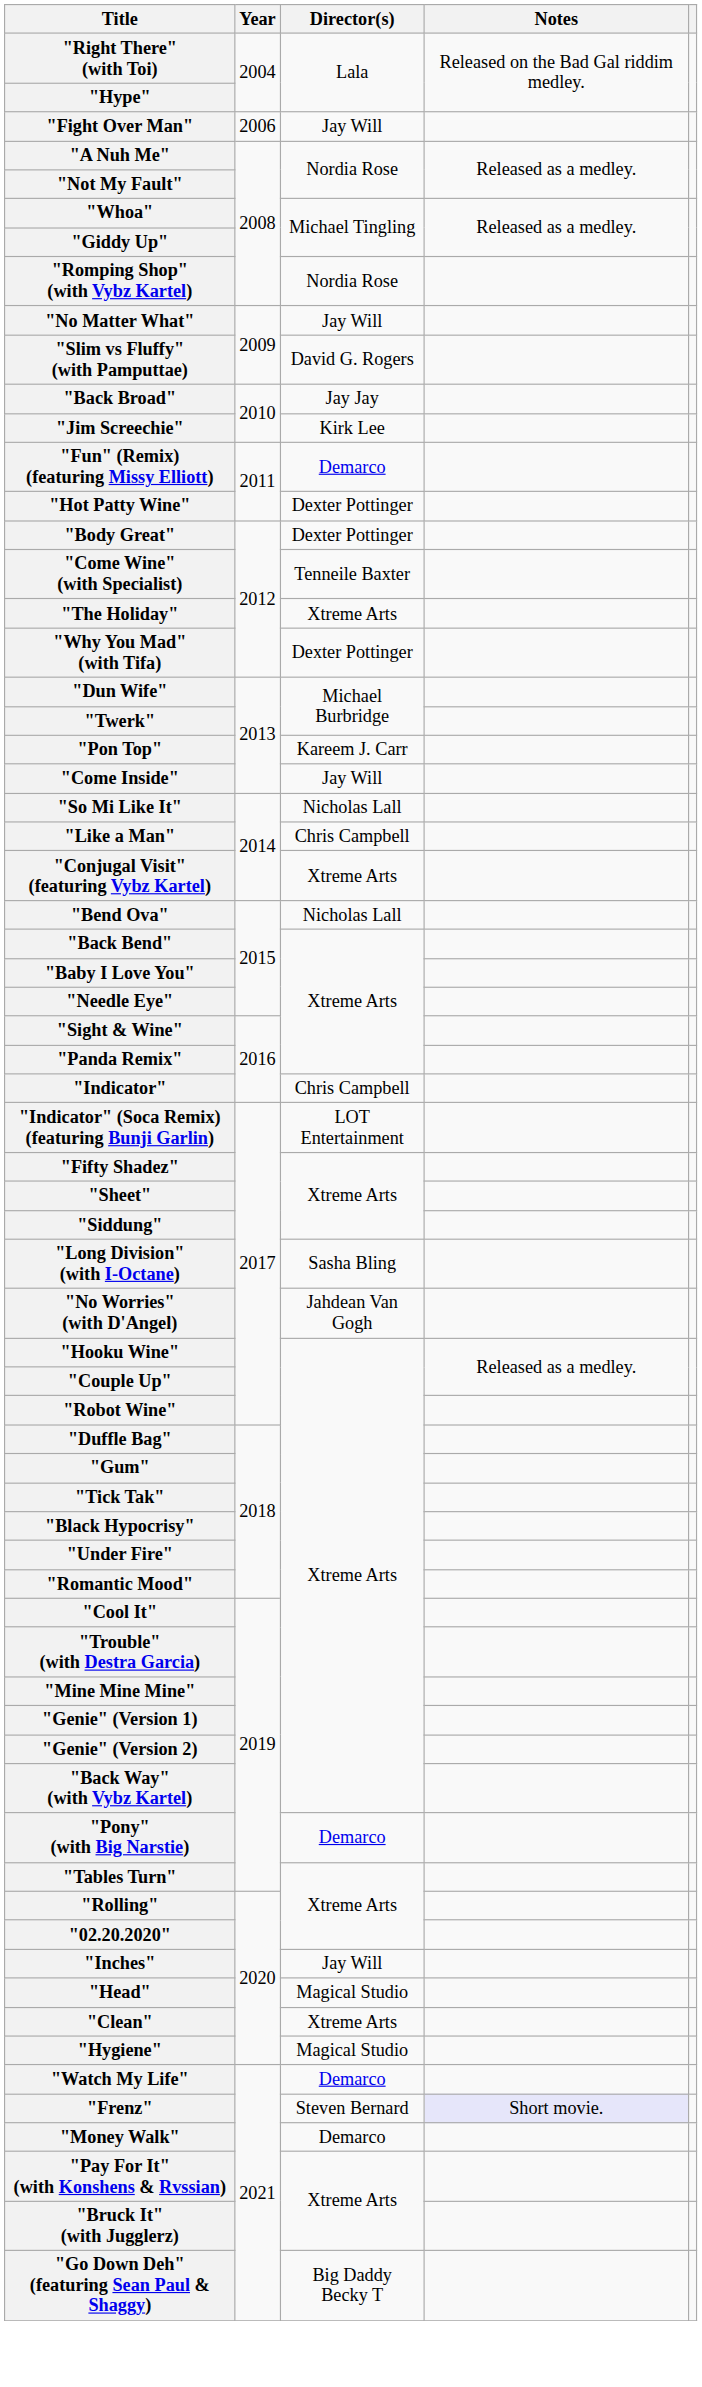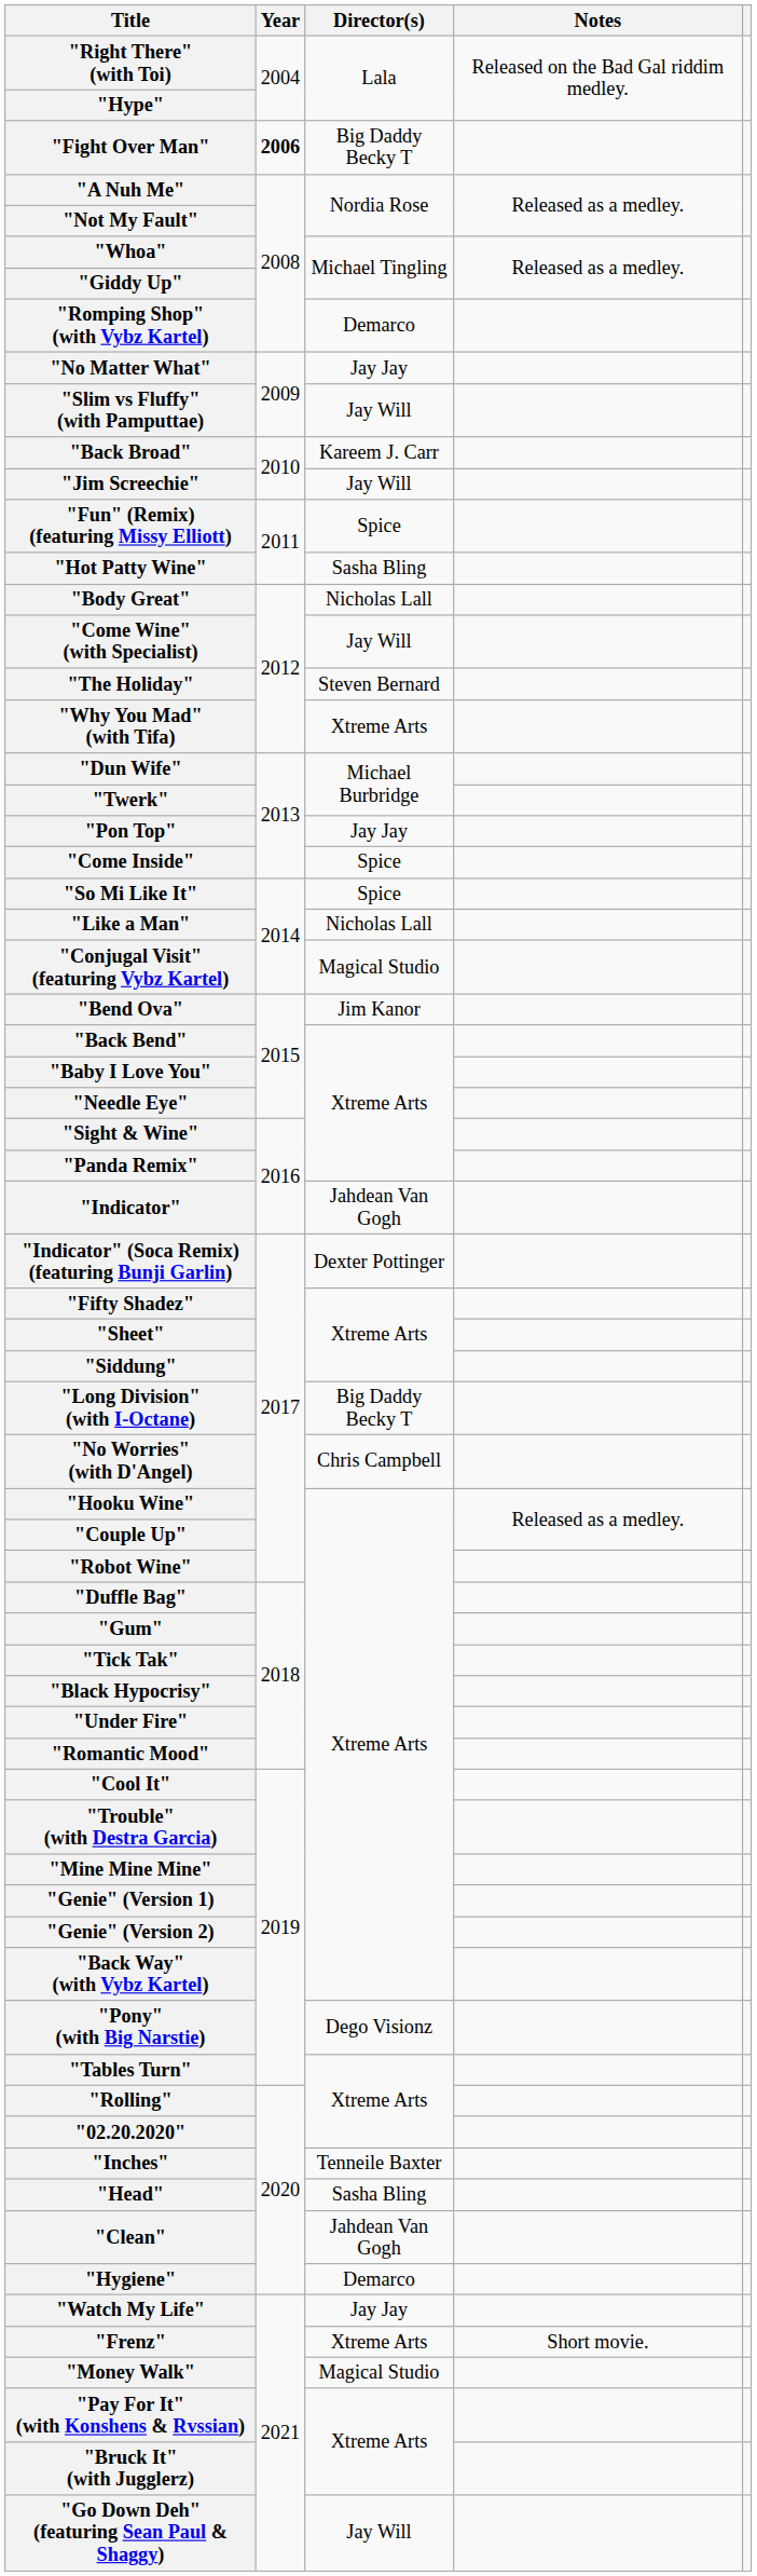 <table class="wikitable plainrowheaders" style="text-align:center;">
 <tr>
 <th scope="col">Title</th>
 <th scope="col">Year</th>
 <th scope="col">Director(s)</th>
 <th scope="col">Notes</th>
 <th scope="col"></th>
 </tr>
 <tr>
 <th scope="row">"Right There"<br><span>(with Toi)</span></th>
 <td rowspan="2">2004</td>
 <td rowspan="2">Lala</td>
 <td rowspan="2">Released on the Bad Gal riddim medley.</td>
 <td rowspan="2"></td>
 </tr>
 <tr>
 <th scope="row">"Hype"</th>
 </tr>
 <tr>
 <th scope="row">"Fight Over Man"</th>
-<td>2006</td>
-<td>Jay Will</td>
+<td><strong>2006</strong></td>
+<td>Big Daddy<br>Becky T</td>
 <td></td>
 <td></td>
 </tr>
 <tr>
 <th scope="row">"A Nuh Me"</th>
 <td rowspan="5">2008</td>
 <td rowspan="2">Nordia Rose</td>
 <td rowspan="2">Released as a medley.</td>
 <td rowspan="2"></td>
 </tr>
 <tr>
 <th scope="row">"Not My Fault"</th>
 </tr>
 <tr>
 <th scope="row">"Whoa"</th>
 <td rowspan="2">Michael Tingling</td>
 <td rowspan="2">Released as a medley.</td>
 <td rowspan="2"></td>
 </tr>
 <tr>
 <th scope="row">"Giddy Up"</th>
 </tr>
 <tr>
 <th scope="row">"Romping Shop"<br><span>(with <a href='#'>Vybz Kartel</a>)</span></th>
-<td>Nordia Rose</td>
+<td>Demarco</td>
 <td></td>
 <td></td>
 </tr>
 <tr>
 <th scope="row">"No Matter What"</th>
 <td rowspan="2">2009</td>
-<td>Jay Will</td>
+<td>Jay Jay</td>
 <td></td>
 <td></td>
 </tr>
 <tr>
 <th scope="row">"Slim vs Fluffy"<br><span>(with Pamputtae)</span></th>
-<td>David G. Rogers</td>
+<td>Jay Will</td>
 <td></td>
 <td></td>
 </tr>
 <tr>
 <th scope="row">"Back Broad"</th>
 <td rowspan="2">2010</td>
-<td>Jay Jay</td>
+<td>Kareem J. Carr</td>
 <td></td>
 <td></td>
 </tr>
 <tr>
 <th scope="row">"Jim Screechie"</th>
-<td>Kirk Lee</td>
+<td>Jay Will</td>
 <td></td>
 <td></td>
 </tr>
 <tr>
 <th scope="row">"Fun" (Remix)<br><span>(featuring <a href='#'>Missy Elliott</a>)</span></th>
 <td rowspan="2">2011</td>
-<td><a href='#'>Demarco</a></td>
+<td>Spice</td>
 <td></td>
 <td></td>
 </tr>
 <tr>
 <th scope="row">"Hot Patty Wine"</th>
-<td>Dexter Pottinger</td>
+<td>Sasha Bling</td>
 <td></td>
 <td></td>
 </tr>
 <tr>
 <th scope="row">"Body Great"</th>
 <td rowspan="4">2012</td>
-<td>Dexter Pottinger</td>
+<td>Nicholas Lall</td>
 <td></td>
 <td></td>
 </tr>
 <tr>
 <th scope="row">"Come Wine"<br><span>(with Specialist)</span></th>
-<td>Tenneile Baxter</td>
+<td>Jay Will</td>
 <td></td>
 <td></td>
 </tr>
 <tr>
 <th scope="row">"The Holiday"</th>
-<td>Xtreme Arts</td>
+<td>Steven Bernard</td>
 <td></td>
 <td></td>
 </tr>
 <tr>
 <th scope="row">"Why You Mad"<br><span>(with Tifa)</span></th>
-<td>Dexter Pottinger</td>
+<td>Xtreme Arts</td>
 <td></td>
 <td></td>
 </tr>
 <tr>
 <th scope="row">"Dun Wife"</th>
 <td rowspan="4">2013</td>
 <td rowspan="2">Michael Burbridge</td>
 <td></td>
 <td></td>
 </tr>
 <tr>
 <th scope="row">"Twerk"</th>
 <td></td>
 <td></td>
 </tr>
 <tr>
 <th scope="row">"Pon Top"</th>
-<td>Kareem J. Carr</td>
+<td>Jay Jay</td>
 <td></td>
 <td></td>
 </tr>
 <tr>
 <th scope="row">"Come Inside"</th>
-<td>Jay Will</td>
+<td>Spice</td>
 <td></td>
 <td></td>
 </tr>
 <tr>
 <th scope="row">"So Mi Like It"</th>
 <td rowspan="3">2014</td>
+<td>Spice</td>
+<td></td>
+<td></td>
+</tr>
+<tr>
+<th scope="row">"Like a Man"</th>
 <td>Nicholas Lall</td>
 <td></td>
 <td></td>
 </tr>
 <tr>
-<th scope="row">"Like a Man"</th>
-<td>Chris Campbell</td>
-<td></td>
-<td></td>
-</tr>
-<tr>
 <th scope="row">"Conjugal Visit"<br><span>(featuring <a href='#'>Vybz Kartel</a>)</span></th>
-<td>Xtreme Arts</td>
+<td>Magical Studio</td>
 <td></td>
 <td></td>
 </tr>
 <tr>
 <th scope="row">"Bend Ova"</th>
 <td rowspan="4">2015</td>
-<td>Nicholas Lall</td>
+<td>Jim Kanor</td>
 <td></td>
 <td></td>
 </tr>
 <tr>
 <th scope="row">"Back Bend"</th>
 <td rowspan="5">Xtreme Arts</td>
 <td></td>
 <td></td>
 </tr>
 <tr>
 <th scope="row">"Baby I Love You"</th>
 <td></td>
 <td></td>
 </tr>
 <tr>
 <th scope="row">"Needle Eye"</th>
 <td></td>
 <td></td>
 </tr>
 <tr>
 <th scope="row">"Sight & Wine"</th>
 <td rowspan="3">2016</td>
 <td></td>
 <td></td>
 </tr>
 <tr>
 <th scope="row">"Panda Remix"</th>
 <td></td>
 <td></td>
 </tr>
 <tr>
 <th scope="row">"Indicator"</th>
-<td>Chris Campbell</td>
+<td>Jahdean Van Gogh</td>
 <td></td>
 <td></td>
 </tr>
 <tr>
 <th scope="row">"Indicator" (Soca Remix)<br><span>(featuring <a href='#'>Bunji Garlin</a>)</span></th>
 <td rowspan="9">2017</td>
-<td>LOT Entertainment</td>
+<td>Dexter Pottinger</td>
 <td></td>
 <td></td>
 </tr>
 <tr>
 <th scope="row">"Fifty Shadez"</th>
 <td rowspan="3">Xtreme Arts</td>
 <td></td>
 <td></td>
 </tr>
 <tr>
 <th scope="row">"Sheet"</th>
 <td></td>
 <td></td>
 </tr>
 <tr>
 <th scope="row">"Siddung"</th>
 <td></td>
 <td></td>
 </tr>
 <tr>
 <th scope="row">"Long Division"<br><span>(with <a href='#'>I-Octane</a>)</span></th>
-<td>Sasha Bling</td>
+<td>Big Daddy<br>Becky T</td>
 <td></td>
 <td></td>
 </tr>
 <tr>
 <th scope="row">"No Worries"<br><span>(with D'Angel)</span></th>
-<td>Jahdean Van Gogh</td>
+<td>Chris Campbell</td>
 <td></td>
 <td></td>
 </tr>
 <tr>
 <th scope="row">"Hooku Wine"</th>
 <td rowspan="15">Xtreme Arts</td>
 <td rowspan="2">Released as a medley.</td>
 <td rowspan="2"></td>
 </tr>
 <tr>
 <th scope="row">"Couple Up"</th>
 </tr>
 <tr>
 <th scope="row">"Robot Wine"</th>
 <td></td>
 <td></td>
 </tr>
 <tr>
 <th scope="row">"Duffle Bag"</th>
 <td rowspan="6">2018</td>
 <td></td>
 <td></td>
 </tr>
 <tr>
 <th scope="row">"Gum"</th>
 <td></td>
 <td></td>
 </tr>
 <tr>
 <th scope="row">"Tick Tak"</th>
 <td></td>
 <td></td>
 </tr>
 <tr>
 <th scope="row">"Black Hypocrisy"</th>
 <td></td>
 <td></td>
 </tr>
 <tr>
 <th scope="row">"Under Fire"</th>
 <td></td>
 <td></td>
 </tr>
 <tr>
 <th scope="row">"Romantic Mood"</th>
 <td></td>
 <td></td>
 </tr>
 <tr>
 <th scope="row">"Cool It"</th>
 <td rowspan="8">2019</td>
 <td></td>
 <td></td>
 </tr>
 <tr>
 <th scope="row">"Trouble"<br><span>(with <a href='#'>Destra Garcia</a>)</span></th>
 <td></td>
 <td></td>
 </tr>
 <tr>
 <th scope="row">"Mine Mine Mine"</th>
 <td></td>
 <td></td>
 </tr>
 <tr>
 <th scope="row">"Genie" (Version 1)</th>
 <td></td>
 <td></td>
 </tr>
 <tr>
 <th scope="row">"Genie" (Version 2)</th>
 <td></td>
 <td></td>
 </tr>
 <tr>
 <th scope="row">"Back Way"<br><span>(with <a href='#'>Vybz Kartel</a>)</span></th>
 <td></td>
 <td></td>
 </tr>
 <tr>
 <th scope="row">"Pony"<br><span>(with <a href='#'>Big Narstie</a>)</span></th>
-<td><a href='#'>Demarco</a></td>
+<td>Dego Visionz</td>
 <td></td>
 <td></td>
 </tr>
 <tr>
 <th scope="row">"Tables Turn"</th>
 <td rowspan="3">Xtreme Arts</td>
 <td></td>
 <td></td>
 </tr>
 <tr>
 <th scope="row">"Rolling"</th>
 <td rowspan="6">2020</td>
 <td></td>
 <td></td>
 </tr>
 <tr>
 <th scope="row">"02.20.2020"</th>
 <td></td>
 <td></td>
 </tr>
 <tr>
 <th scope="row">"Inches"</th>
-<td>Jay Will</td>
+<td>Tenneile Baxter</td>
 <td></td>
 <td></td>
 </tr>
 <tr>
 <th scope="row">"Head"</th>
-<td>Magical Studio</td>
+<td>Sasha Bling</td>
 <td></td>
 <td></td>
 </tr>
 <tr>
 <th scope="row">"Clean"</th>
-<td>Xtreme Arts</td>
+<td>Jahdean Van Gogh</td>
 <td></td>
 <td></td>
 </tr>
 <tr>
 <th scope="row">"Hygiene"</th>
-<td>Magical Studio</td>
+<td>Demarco</td>
 <td></td>
 <td></td>
 </tr>
 <tr>
 <th scope="row">"Watch My Life"</th>
 <td rowspan="6">2021</td>
-<td><a href='#'>Demarco</a></td>
+<td>Jay Jay</td>
 <td></td>
 <td></td>
 </tr>
 <tr>
 <th scope="row">"Frenz"</th>
-<td>Steven Bernard</td>
-<td style="background: lavender;">Short movie.</td>
+<td>Xtreme Arts</td>
+<td>Short movie.</td>
 <td></td>
 </tr>
 <tr>
 <th scope="row">"Money Walk"</th>
-<td>Demarco</td>
+<td>Magical Studio</td>
 <td></td>
 <td></td>
 </tr>
 <tr>
 <th scope="row">"Pay For It"<br><span>(with <a href='#'>Konshens</a> & <a href='#'>Rvssian</a>)</span></th>
 <td rowspan="2">Xtreme Arts</td>
 <td></td>
 <td></td>
 </tr>
 <tr>
 <th scope="row">"Bruck It"<br><span>(with Jugglerz)</span></th>
 <td></td>
 <td></td>
 </tr>
 <tr>
 <th scope="row">"Go Down Deh"<br><span>(featuring <a href='#'>Sean Paul</a> & <a href='#'>Shaggy</a>)</span></th>
-<td>Big Daddy<br>Becky T</td>
+<td>Jay Will</td>
 <td></td>
 <td></td>
 </tr>
 <tr>
 </tr>
 </table>
